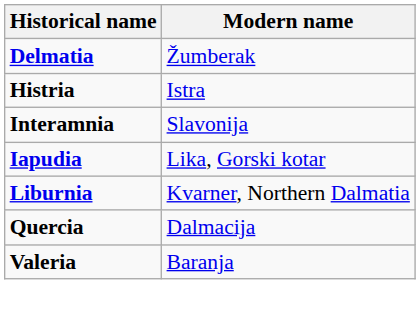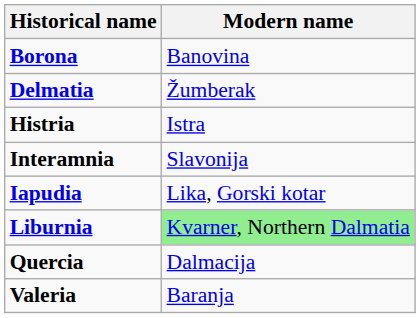 <table class="wikitable">
 <tr>
 <th>Historical name</th>
 <th>Modern name</th>
+</tr>
+<tr>
+<td><strong><a href='#'>Borona</a></strong></td>
+<td><a href='#'>Banovina</a></td>
 </tr>
 <tr>
 <td><strong><a href='#'>Delmatia</a></strong></td>
 <td><a href='#'>Žumberak</a></td>
 </tr>
 <tr>
 <td><strong>Histria</strong></td>
 <td><a href='#'>Istra</a></td>
 </tr>
 <tr>
 <td><strong>Interamnia</strong></td>
 <td><a href='#'>Slavonija</a></td>
 </tr>
 <tr>
 <td><strong><a href='#'>Iapudia</a></strong></td>
 <td><a href='#'>Lika</a>, <a href='#'>Gorski kotar</a></td>
 </tr>
 <tr>
 <td><strong><a href='#'>Liburnia</a></strong></td>
-<td><a href='#'>Kvarner</a>, Northern <a href='#'>Dalmatia</a></td>
+<td style="background: lightgreen;"><a href='#'>Kvarner</a>, Northern <a href='#'>Dalmatia</a></td>
 </tr>
 <tr>
 <td><strong>Quercia</strong></td>
 <td><a href='#'>Dalmacija</a></td>
 </tr>
 <tr>
 <td><strong>Valeria</strong></td>
 <td><a href='#'>Baranja</a></td>
 </tr>
 </table>
